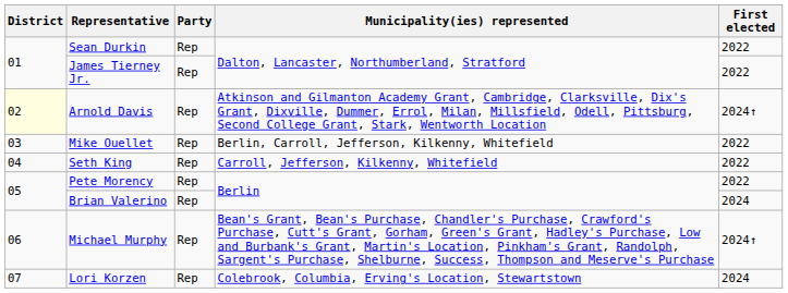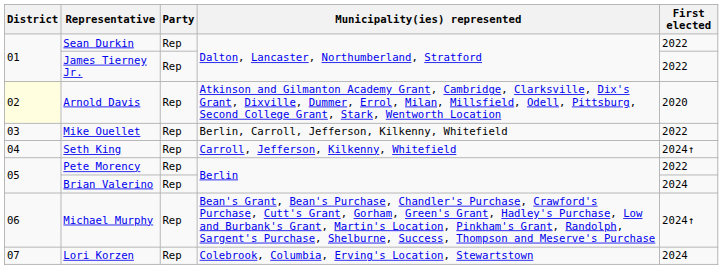 <table class="wikitable sortable">
 <tr>
 <th>District</th>
 <th>Representative</th>
 <th>Party</th>
 <th>Municipality(ies) represented</th>
 <th>First elected</th>
 </tr>
 <tr>
 <td rowspan=2>01</td>
 <td><a href='#'>Sean Durkin</a></td>
 <td>Rep</td>
 <td rowspan=2><a href='#'>Dalton</a>, <a href='#'>Lancaster</a>, <a href='#'>Northumberland</a>, <a href='#'>Stratford</a></td>
 <td>2022</td>
 </tr>
 <tr>
 <td><a href='#'>James Tierney Jr.</a></td>
 <td>Rep</td>
 <td>2022</td>
 </tr>
 <tr>
 <td style="background: lightyellow;">02</td>
 <td><a href='#'>Arnold Davis</a></td>
 <td>Rep</td>
 <td><a href='#'>Atkinson and Gilmanton Academy Grant</a>, <a href='#'>Cambridge</a>, <a href='#'>Clarksville</a>, <a href='#'>Dix's Grant</a>, <a href='#'>Dixville</a>, <a href='#'>Dummer</a>, <a href='#'>Errol</a>, <a href='#'>Milan</a>, <a href='#'>Millsfield</a>, <a href='#'>Odell</a>, <a href='#'>Pittsburg</a>, <a href='#'>Second College Grant</a>, <a href='#'>Stark</a>, <a href='#'>Wentworth Location</a></td>
-<td>2024↑</td>
+<td>2020</td>
 </tr>
 <tr>
 <td>03</td>
 <td><a href='#'>Mike Ouellet</a></td>
 <td>Rep</td>
 <td>Berlin, Carroll, Jefferson, Kilkenny, Whitefield</td>
 <td>2022</td>
 </tr>
 <tr>
 <td>04</td>
 <td><a href='#'>Seth King</a></td>
 <td>Rep</td>
 <td><a href='#'>Carroll</a>, <a href='#'>Jefferson</a>, <a href='#'>Kilkenny</a>, <a href='#'>Whitefield</a></td>
-<td>2022</td>
+<td>2024↑</td>
 </tr>
 <tr>
 <td rowspan=2>05</td>
 <td><a href='#'>Pete Morency</a></td>
 <td>Rep</td>
 <td rowspan=2><a href='#'>Berlin</a></td>
 <td>2022</td>
 </tr>
 <tr>
 <td><a href='#'>Brian Valerino</a></td>
 <td>Rep</td>
 <td>2024</td>
 </tr>
 <tr>
 <td>06</td>
 <td><a href='#'>Michael Murphy</a></td>
 <td>Rep</td>
 <td><a href='#'>Bean's Grant</a>, <a href='#'>Bean's Purchase</a>, <a href='#'>Chandler's Purchase</a>, <a href='#'>Crawford's Purchase</a>, <a href='#'>Cutt's Grant</a>, <a href='#'>Gorham</a>, <a href='#'>Green's Grant</a>, <a href='#'>Hadley's Purchase</a>, <a href='#'>Low and Burbank's Grant</a>, <a href='#'>Martin's Location</a>, <a href='#'>Pinkham's Grant</a>, <a href='#'>Randolph</a>, <a href='#'>Sargent's Purchase</a>, <a href='#'>Shelburne</a>, <a href='#'>Success</a>, <a href='#'>Thompson and Meserve's Purchase</a></td>
 <td>2024↑</td>
 </tr>
 <tr>
 <td>07</td>
 <td><a href='#'>Lori Korzen</a></td>
 <td>Rep</td>
 <td><a href='#'>Colebrook</a>, <a href='#'>Columbia</a>, <a href='#'>Erving's Location</a>, <a href='#'>Stewartstown</a></td>
 <td>2024</td>
 </tr>
 </table>
